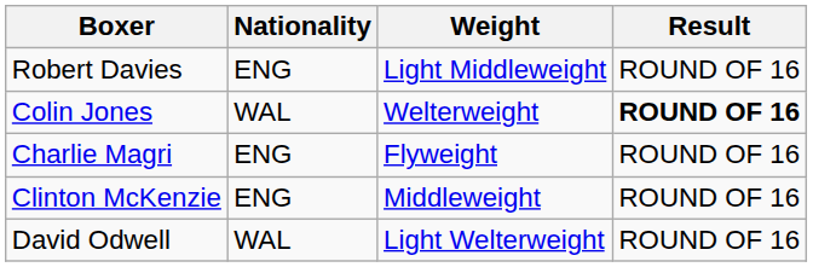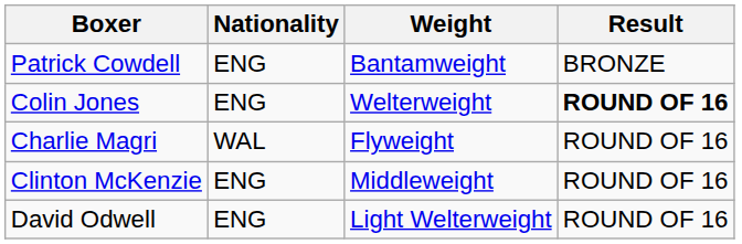 <table class="wikitable">
 <tr>
 <th>Boxer</th>
 <th>Nationality</th>
 <th>Weight</th>
 <th>Result</th>
 </tr>
 <tr>
-<td>Robert Davies</td>
+<td><a href='#'>Patrick Cowdell</a></td>
 <td> ENG</td>
-<td><a href='#'>Light Middleweight</a></td>
-<td>ROUND OF 16</td>
+<td><a href='#'>Bantamweight</a></td>
+<td>BRONZE</td>
 </tr>
 <tr>
 <td><a href='#'>Colin Jones</a></td>
-<td> WAL</td>
+<td> ENG</td>
 <td><a href='#'>Welterweight</a></td>
 <td><strong>ROUND OF 16</strong></td>
 </tr>
 <tr>
 <td><a href='#'>Charlie Magri</a></td>
-<td> ENG</td>
+<td> WAL</td>
 <td><a href='#'>Flyweight</a></td>
 <td>ROUND OF 16</td>
 </tr>
 <tr>
 <td><a href='#'>Clinton McKenzie</a></td>
 <td> ENG</td>
 <td><a href='#'>Middleweight</a></td>
 <td>ROUND OF 16</td>
 </tr>
 <tr>
 <td>David Odwell</td>
-<td> WAL</td>
+<td> ENG</td>
 <td><a href='#'>Light Welterweight</a></td>
 <td>ROUND OF 16</td>
 </tr>
 </table>
